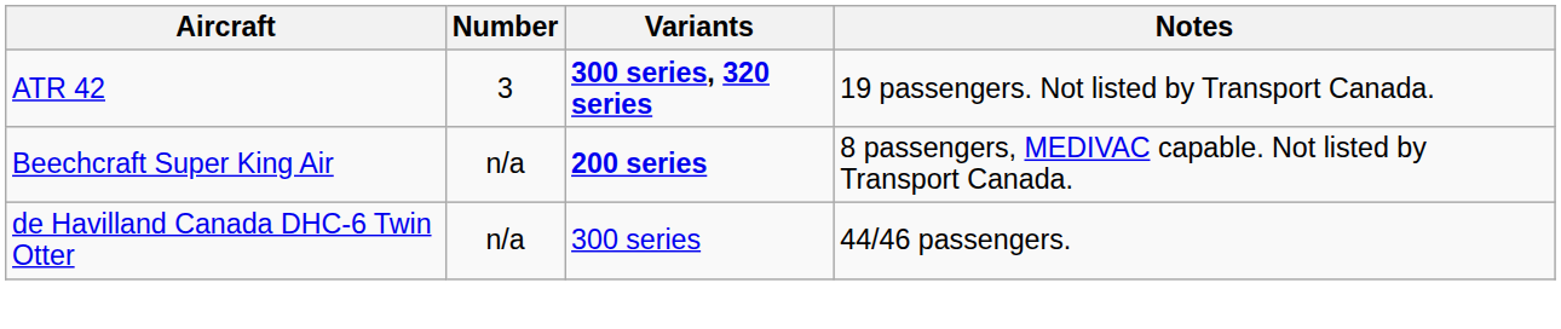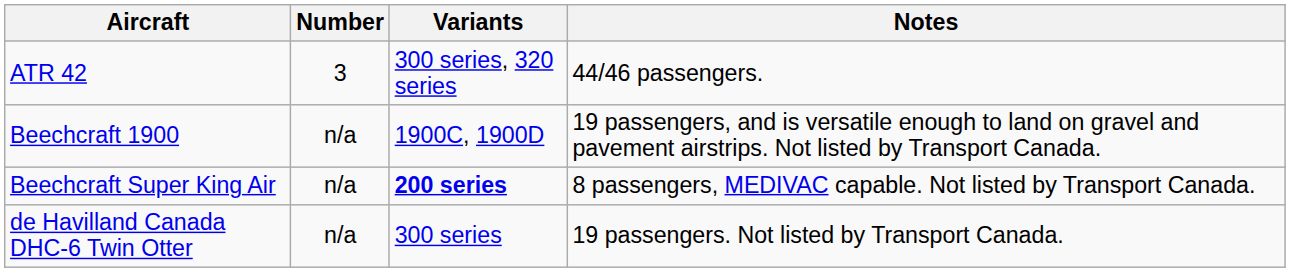 <table class="wikitable" style="margin:1em auto; border-collapse:collapse;text-align:left">
 <tr>
 <th>Aircraft</th>
 <th>Number</th>
 <th>Variants</th>
 <th>Notes</th>
 </tr>
 <tr>
 <td><a href='#'>ATR 42</a></td>
 <td align=center>3</td>
-<td><strong><a href='#'>300 series</a>, <a href='#'>320 series</a></strong></td>
-<td>19 passengers. Not listed by Transport Canada.</td>
+<td><a href='#'>300 series</a>, <a href='#'>320 series</a></td>
+<td>44/46 passengers.</td>
+</tr>
+<tr>
+<td><a href='#'>Beechcraft 1900</a></td>
+<td align=center>n/a</td>
+<td><a href='#'>1900C</a>, <a href='#'>1900D</a></td>
+<td>19 passengers, and is versatile enough to land on gravel and pavement airstrips. Not listed by Transport Canada.</td>
 </tr>
 <tr>
 <td><a href='#'>Beechcraft Super King Air</a></td>
 <td align=center>n/a</td>
 <td><strong><a href='#'>200 series</a></strong></td>
 <td>8 passengers, <a href='#'>MEDIVAC</a> capable.  Not listed by Transport Canada.</td>
 </tr>
 <tr>
 <td><a href='#'>de Havilland Canada DHC-6 Twin Otter</a></td>
 <td align=center>n/a</td>
 <td><a href='#'>300 series</a></td>
-<td>44/46 passengers.</td>
+<td>19 passengers. Not listed by Transport Canada.</td>
 </tr>
 </table>
